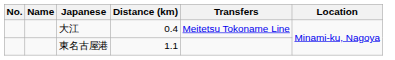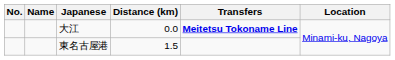 <table class="wikitable">
 <tr>
 <th>No.</th>
 <th>Name</th>
 <th>Japanese</th>
 <th>Distance (km)</th>
 <th>Transfers</th>
 <th>Location</th>
 </tr>
 <tr>
 <td></td>
 <td></td>
 <td>大江</td>
-<td style="text-align:right;">0.4</td>
-<td><a href='#'>Meitetsu Tokoname Line</a></td>
+<td style="text-align:right;">0.0</td>
+<td><strong><a href='#'>Meitetsu Tokoname Line</a></strong></td>
 <td rowspan = 2><a href='#'>Minami-ku, Nagoya</a></td>
 </tr>
 <tr>
 <td></td>
 <td></td>
 <td>東名古屋港</td>
-<td style="text-align:right;">1.1</td>
+<td style="text-align:right;">1.5</td>
 <td></td>
 </tr>
 </table>
